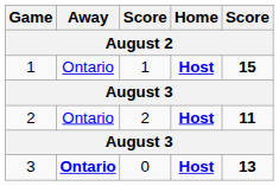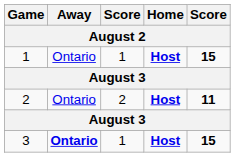 <table class="wikitable">
 <tr>
 <th>Game</th>
 <th>Away</th>
 <th>Score</th>
 <th>Home</th>
 <th>Score</th>
 </tr>
 <tr>
 <th colspan="6">August 2</th>
 </tr>
 <tr>
 <td align=center>1</td>
 <td align=center> <a href='#'>Ontario</a></td>
 <td align=center>1</td>
 <td align=center><strong> <a href='#'>Host</a></strong></td>
 <td align=center><strong>15</strong></td>
 </tr>
 <tr>
 <th colspan="6">August 3</th>
 </tr>
 <tr>
 <td align=center>2</td>
 <td align=center> <a href='#'>Ontario</a></td>
 <td align=center>2</td>
 <td align=center><strong> <a href='#'>Host</a></strong></td>
 <td align=center><strong>11</strong></td>
 </tr>
 <tr>
 <th colspan="6">August 3</th>
 </tr>
 <tr>
 <td align=center>3</td>
 <td align=center><strong> <a href='#'>Ontario</a></strong></td>
-<td align=center>0</td>
+<td align=center>1</td>
 <td align=center><strong> <a href='#'>Host</a></strong></td>
-<td align=center><strong>13</strong></td>
+<td align=center><strong>15</strong></td>
 </tr>
 </table>
